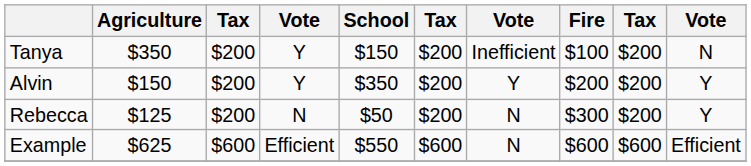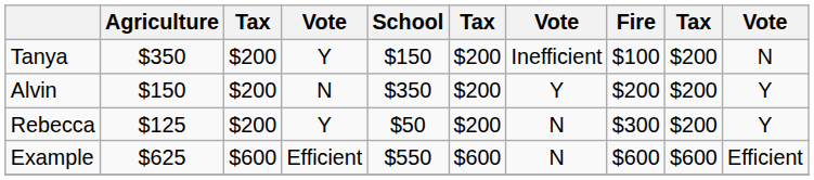 <table class="wikitable" style="font-size:90%; text-align:center;" align="right">
 <tr>
 <th></th>
 <th>Agriculture</th>
 <th>Tax</th>
 <th>Vote</th>
 <th>School</th>
 <th>Tax</th>
 <th>Vote</th>
 <th>Fire</th>
 <th>Tax</th>
 <th>Vote</th>
 </tr>
 <tr>
 <td align="left">Tanya</td>
 <td>$350</td>
 <td>$200</td>
 <td>Y</td>
 <td>$150</td>
 <td>$200</td>
 <td>Inefficient</td>
 <td>$100</td>
 <td>$200</td>
 <td>N</td>
 </tr>
 <tr>
 <td align="left">Alvin</td>
 <td>$150</td>
 <td>$200</td>
-<td>Y</td>
+<td>N</td>
 <td>$350</td>
 <td>$200</td>
 <td>Y</td>
 <td>$200</td>
 <td>$200</td>
 <td>Y</td>
 </tr>
 <tr>
 <td align="left">Rebecca</td>
 <td>$125</td>
 <td>$200</td>
-<td>N</td>
+<td>Y</td>
 <td>$50</td>
 <td>$200</td>
 <td>N</td>
 <td>$300</td>
 <td>$200</td>
 <td>Y</td>
 </tr>
 <tr>
 <td align="left">Example</td>
 <td>$625</td>
 <td>$600</td>
 <td>Efficient</td>
 <td>$550</td>
 <td>$600</td>
 <td>N</td>
 <td>$600</td>
 <td>$600</td>
 <td>Efficient</td>
 </tr>
 <tr>
 </tr>
 </table>
